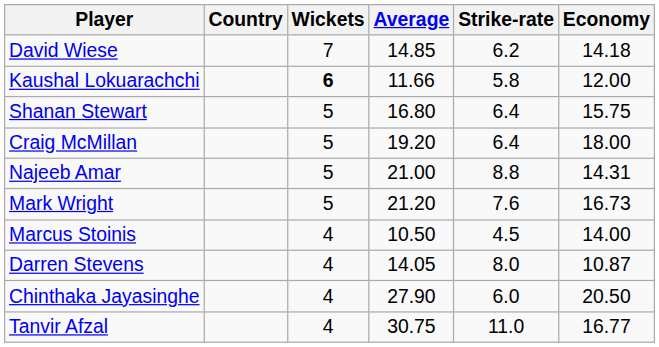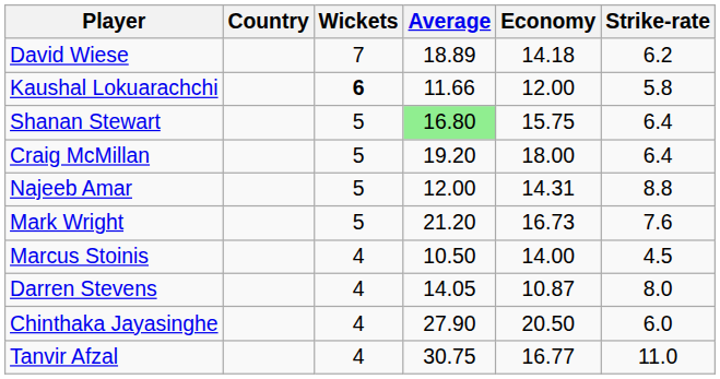 <table class="wikitable sortable" style="text-align:center;">
 <tr>
 <th>Player</th>
 <th>Country</th>
 <th>Wickets</th>
 <th><a href='#'>Average</a></th>
+<th>Economy</th>
 <th>Strike-rate</th>
-<th>Economy</th>
 </tr>
 <tr>
 <td style="text-align:left;"><a href='#'>David Wiese</a></td>
 <td style="text-align:left;"></td>
 <td>7</td>
-<td>14.85</td>
+<td>18.89</td>
+<td>14.18</td>
 <td>6.2</td>
-<td>14.18</td>
 </tr>
 <tr>
 <td style="text-align:left;"><a href='#'>Kaushal Lokuarachchi</a></td>
 <td style="text-align:left;"></td>
 <td><strong>6</strong></td>
 <td>11.66</td>
+<td>12.00</td>
 <td>5.8</td>
-<td>12.00</td>
 </tr>
 <tr>
 <td style="text-align:left;"><a href='#'>Shanan Stewart</a></td>
 <td style="text-align:left;"></td>
 <td>5</td>
-<td>16.80</td>
+<td style="background: lightgreen;">16.80</td>
+<td>15.75</td>
 <td>6.4</td>
-<td>15.75</td>
 </tr>
 <tr>
 <td style="text-align:left;"><a href='#'>Craig McMillan</a></td>
 <td style="text-align:left;"></td>
 <td>5</td>
 <td>19.20</td>
+<td>18.00</td>
 <td>6.4</td>
-<td>18.00</td>
 </tr>
 <tr>
 <td style="text-align:left;"><a href='#'>Najeeb Amar</a></td>
 <td style="text-align:left;"></td>
 <td>5</td>
-<td>21.00</td>
+<td>12.00</td>
+<td>14.31</td>
 <td>8.8</td>
-<td>14.31</td>
 </tr>
 <tr>
 <td style="text-align:left;"><a href='#'>Mark Wright</a></td>
 <td style="text-align:left;"></td>
 <td>5</td>
 <td>21.20</td>
+<td>16.73</td>
 <td>7.6</td>
-<td>16.73</td>
 </tr>
 <tr>
 <td style="text-align:left;"><a href='#'>Marcus Stoinis</a></td>
 <td style="text-align:left;"></td>
 <td>4</td>
 <td>10.50</td>
+<td>14.00</td>
 <td>4.5</td>
-<td>14.00</td>
 </tr>
 <tr>
 <td style="text-align:left;"><a href='#'>Darren Stevens</a></td>
 <td style="text-align:left;"></td>
 <td>4</td>
 <td>14.05</td>
+<td>10.87</td>
 <td>8.0</td>
-<td>10.87</td>
 </tr>
 <tr>
 <td style="text-align:left;"><a href='#'>Chinthaka Jayasinghe</a></td>
 <td style="text-align:left;"></td>
 <td>4</td>
 <td>27.90</td>
+<td>20.50</td>
 <td>6.0</td>
-<td>20.50</td>
 </tr>
 <tr>
 <td style="text-align:left;"><a href='#'>Tanvir Afzal</a></td>
 <td style="text-align:left;"></td>
 <td>4</td>
 <td>30.75</td>
+<td>16.77</td>
 <td>11.0</td>
-<td>16.77</td>
 </tr>
 </table>
